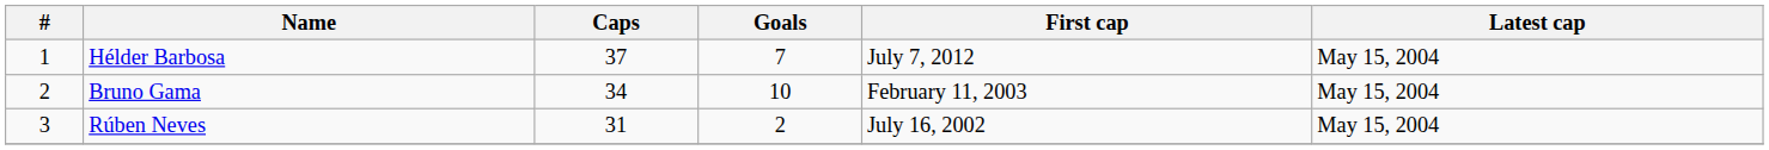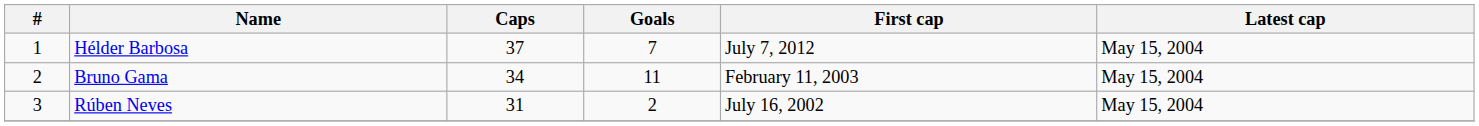 <table class="sortable wikitable" style="width:65%">
 <tr>
 <th style="width:20px;">#</th>
 <th style="width:150px;">Name</th>
 <th style="width:50px;">Caps</th>
 <th style="width:50px;">Goals</th>
 <th style="width:150px;">First cap</th>
 <th style="width:150px;">Latest cap</th>
 </tr>
 <tr>
 <td align=center>1</td>
 <td><a href='#'>Hélder Barbosa</a></td>
 <td align=center>37</td>
 <td align=center>7</td>
 <td>July 7, 2012</td>
 <td>May 15, 2004</td>
 </tr>
 <tr>
 <td align=center>2</td>
 <td><a href='#'>Bruno Gama</a></td>
 <td align=center>34</td>
-<td align=center>10</td>
+<td align=center>11</td>
 <td>February 11, 2003</td>
 <td>May 15, 2004</td>
 </tr>
 <tr>
 <td align=center>3</td>
 <td><a href='#'>Rúben Neves</a></td>
 <td align=center>31</td>
 <td align=center>2</td>
 <td>July 16, 2002</td>
 <td>May 15, 2004</td>
 </tr>
 <tr>
 </tr>
 </table>
